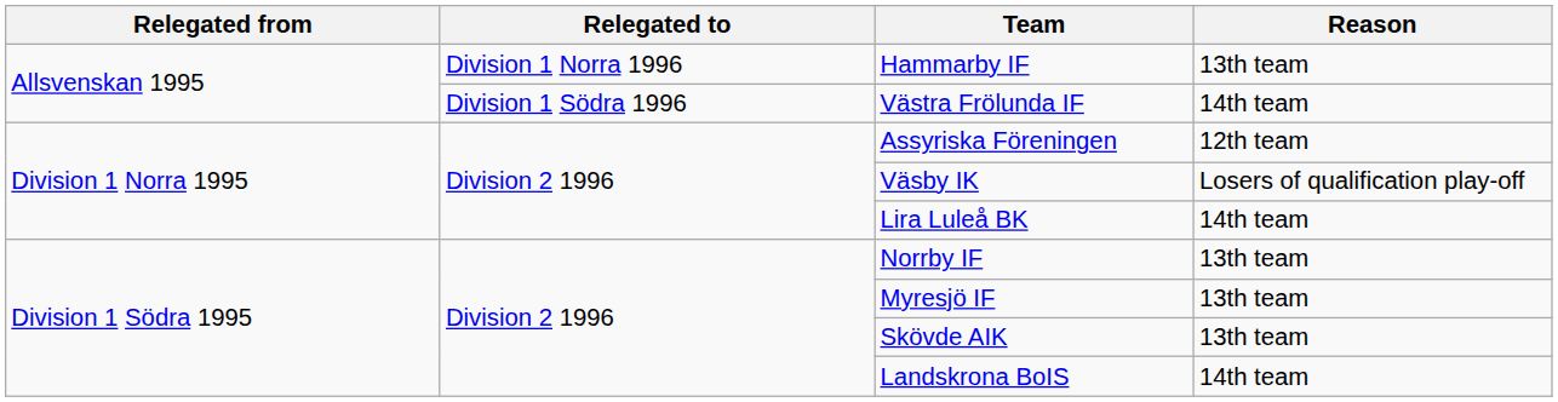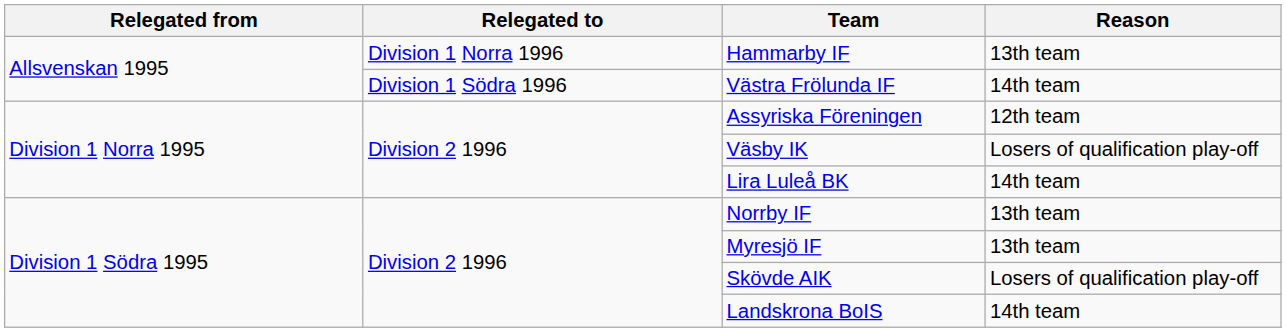 <table class="wikitable" style="text-align: left">
 <tr>
 <th style="width: 275px;">Relegated from</th>
 <th style="width: 275px;">Relegated to</th>
 <th style="width: 200px;">Team</th>
 <th style="width: 225px;">Reason</th>
 </tr>
 <tr>
 <td rowspan="2"><a href='#'>Allsvenskan</a> 1995</td>
 <td><a href='#'>Division 1</a> <a href='#'>Norra</a> 1996</td>
 <td><a href='#'>Hammarby IF</a></td>
 <td>13th team</td>
 </tr>
 <tr>
 <td><a href='#'>Division 1</a> <a href='#'>Södra</a> 1996</td>
 <td><a href='#'>Västra Frölunda IF</a></td>
 <td>14th team</td>
 </tr>
 <tr>
 <td rowspan="3"><a href='#'>Division 1</a> <a href='#'>Norra</a> 1995</td>
 <td rowspan="3"><a href='#'>Division 2</a> 1996</td>
 <td><a href='#'>Assyriska Föreningen</a></td>
 <td>12th team</td>
 </tr>
 <tr>
 <td><a href='#'>Väsby IK</a></td>
 <td>Losers of qualification play-off</td>
 </tr>
 <tr>
 <td><a href='#'>Lira Luleå BK</a></td>
 <td>14th team</td>
 </tr>
 <tr>
 <td rowspan="4"><a href='#'>Division 1</a> <a href='#'>Södra</a> 1995</td>
 <td rowspan="4"><a href='#'>Division 2</a> 1996</td>
 <td><a href='#'>Norrby IF</a></td>
 <td>13th team</td>
 </tr>
 <tr>
 <td><a href='#'>Myresjö IF</a></td>
 <td>13th team</td>
 </tr>
 <tr>
 <td><a href='#'>Skövde AIK</a></td>
-<td>13th team</td>
+<td>Losers of qualification play-off</td>
 </tr>
 <tr>
 <td><a href='#'>Landskrona BoIS</a></td>
 <td>14th team</td>
 </tr>
 </table>
